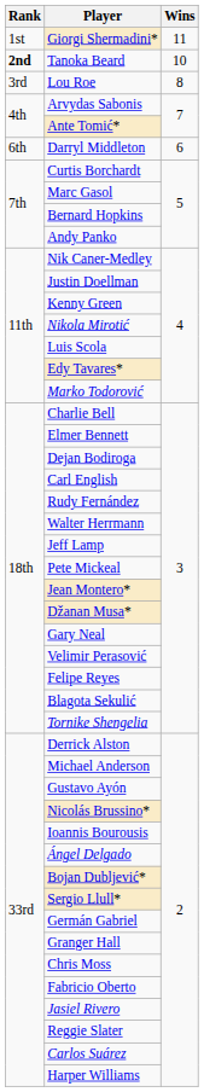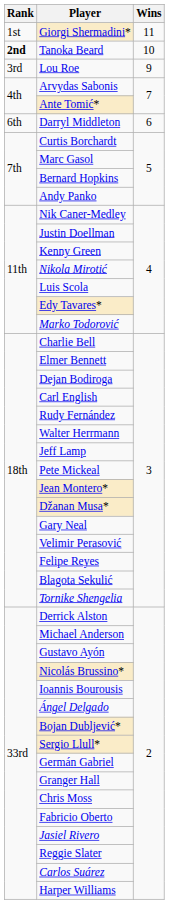 <table class="wikitable">
 <tr>
 <th>Rank</th>
 <th>Player</th>
 <th>Wins</th>
 </tr>
 <tr>
 <td>1st</td>
 <td bgcolor=faecc8><a href='#'>Giorgi Shermadini</a>*</td>
 <td align=center>11</td>
 </tr>
 <tr>
 <td><strong>2nd</strong></td>
 <td><a href='#'>Tanoka Beard</a></td>
 <td align=center>10</td>
 </tr>
 <tr>
 <td>3rd</td>
 <td><a href='#'>Lou Roe</a></td>
-<td align=center>8</td>
+<td align=center>9</td>
 </tr>
 <tr>
 <td rowspan=2>4th</td>
 <td><a href='#'>Arvydas Sabonis</a></td>
 <td rowspan=2 align=center>7</td>
 </tr>
 <tr>
 <td bgcolor=faecc8><a href='#'>Ante Tomić</a>*</td>
 </tr>
 <tr>
 <td>6th</td>
 <td><a href='#'>Darryl Middleton</a></td>
 <td align=center>6</td>
 </tr>
 <tr>
 <td rowspan=4>7th</td>
 <td><a href='#'>Curtis Borchardt</a></td>
 <td rowspan=4 align=center>5</td>
 </tr>
 <tr>
 <td><a href='#'>Marc Gasol</a></td>
 </tr>
 <tr>
 <td><a href='#'>Bernard Hopkins</a></td>
 </tr>
 <tr>
 <td><a href='#'>Andy Panko</a></td>
 </tr>
 <tr>
 <td rowspan=7>11th</td>
 <td><a href='#'>Nik Caner-Medley</a></td>
 <td rowspan=7 align=center>4</td>
 </tr>
 <tr>
 <td><a href='#'>Justin Doellman</a></td>
 </tr>
 <tr>
 <td><a href='#'>Kenny Green</a></td>
 </tr>
 <tr>
 <td><em><a href='#'>Nikola Mirotić</a></em></td>
 </tr>
 <tr>
 <td><a href='#'>Luis Scola</a></td>
 </tr>
 <tr>
 <td bgcolor=faecc8><a href='#'>Edy Tavares</a>*</td>
 </tr>
 <tr>
 <td><em><a href='#'>Marko Todorović</a></em></td>
 </tr>
 <tr>
 <td rowspan=15>18th</td>
 <td><a href='#'>Charlie Bell</a></td>
 <td rowspan=15 align=center>3</td>
 </tr>
 <tr>
 <td><a href='#'>Elmer Bennett</a></td>
 </tr>
 <tr>
 <td><a href='#'>Dejan Bodiroga</a></td>
 </tr>
 <tr>
 <td><a href='#'>Carl English</a></td>
 </tr>
 <tr>
 <td><a href='#'>Rudy Fernández</a></td>
 </tr>
 <tr>
 <td><a href='#'>Walter Herrmann</a></td>
 </tr>
 <tr>
 <td><a href='#'>Jeff Lamp</a></td>
 </tr>
 <tr>
 <td><a href='#'>Pete Mickeal</a></td>
 </tr>
 <tr>
 <td bgcolor=faecc8><a href='#'>Jean Montero</a>*</td>
 </tr>
 <tr>
 <td bgcolor=faecc8><a href='#'>Džanan Musa</a>*</td>
 </tr>
 <tr>
 <td><a href='#'>Gary Neal</a></td>
 </tr>
 <tr>
 <td><a href='#'>Velimir Perasović</a></td>
 </tr>
 <tr>
 <td><a href='#'>Felipe Reyes</a></td>
 </tr>
 <tr>
 <td><a href='#'>Blagota Sekulić</a></td>
 </tr>
 <tr>
 <td><em><a href='#'>Tornike Shengelia</a></em></td>
 </tr>
 <tr>
 <td rowspan=16>33rd</td>
 <td><a href='#'>Derrick Alston</a></td>
 <td rowspan=16 align=center>2</td>
 </tr>
 <tr>
 <td><a href='#'>Michael Anderson</a></td>
 </tr>
 <tr>
 <td><a href='#'>Gustavo Ayón</a></td>
 </tr>
 <tr>
 <td bgcolor=faecc8><a href='#'>Nicolás Brussino</a>*</td>
 </tr>
 <tr>
 <td><a href='#'>Ioannis Bourousis</a></td>
 </tr>
 <tr>
 <td><em><a href='#'>Ángel Delgado</a></em></td>
 </tr>
 <tr>
 <td bgcolor=faecc8><a href='#'>Bojan Dubljević</a>*</td>
 </tr>
 <tr>
 <td bgcolor=faecc8><a href='#'>Sergio Llull</a>*</td>
 </tr>
 <tr>
 <td><a href='#'>Germán Gabriel</a></td>
 </tr>
 <tr>
 <td><a href='#'>Granger Hall</a></td>
 </tr>
 <tr>
 <td><a href='#'>Chris Moss</a></td>
 </tr>
 <tr>
 <td><a href='#'>Fabricio Oberto</a></td>
 </tr>
 <tr>
 <td><em><a href='#'>Jasiel Rivero</a></em></td>
 </tr>
 <tr>
 <td><a href='#'>Reggie Slater</a></td>
 </tr>
 <tr>
 <td><em><a href='#'>Carlos Suárez</a></em></td>
 </tr>
 <tr>
 <td><a href='#'>Harper Williams</a></td>
 </tr>
 </table>
